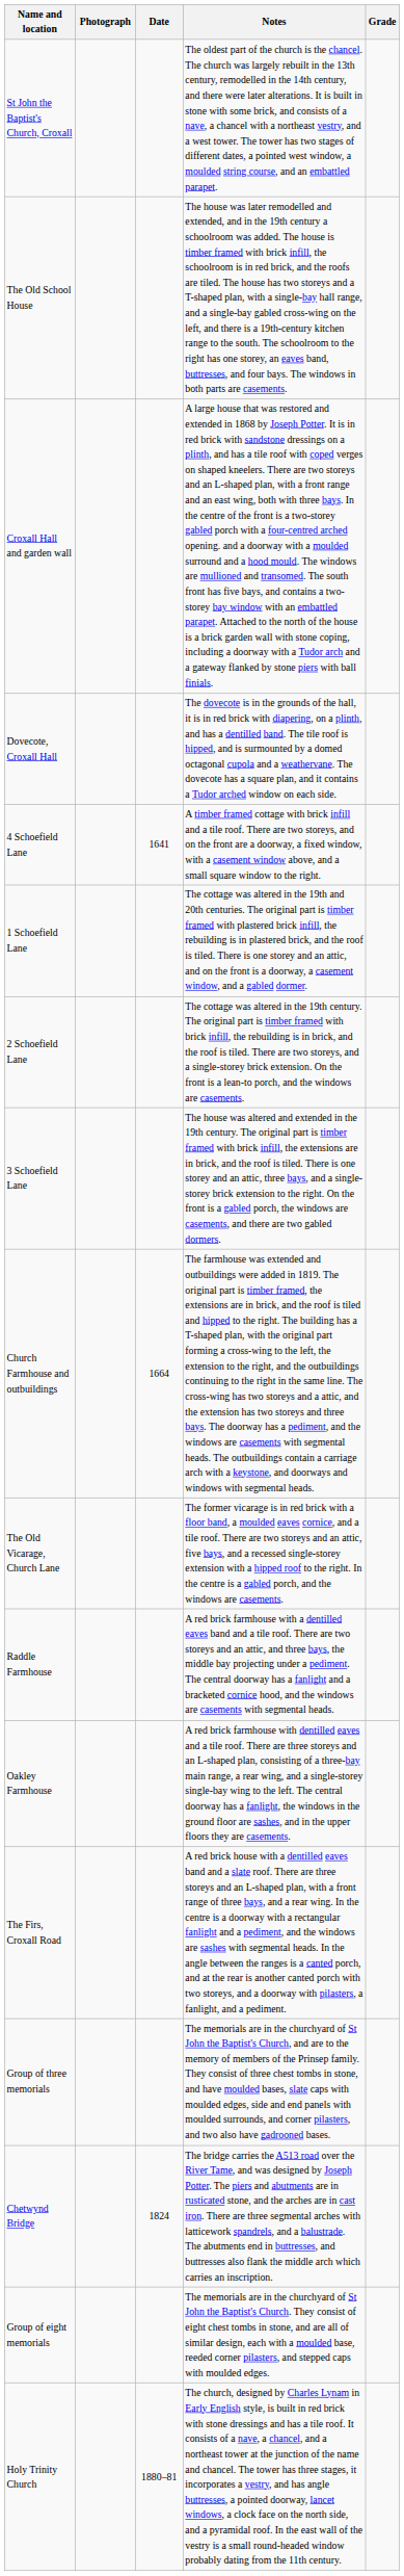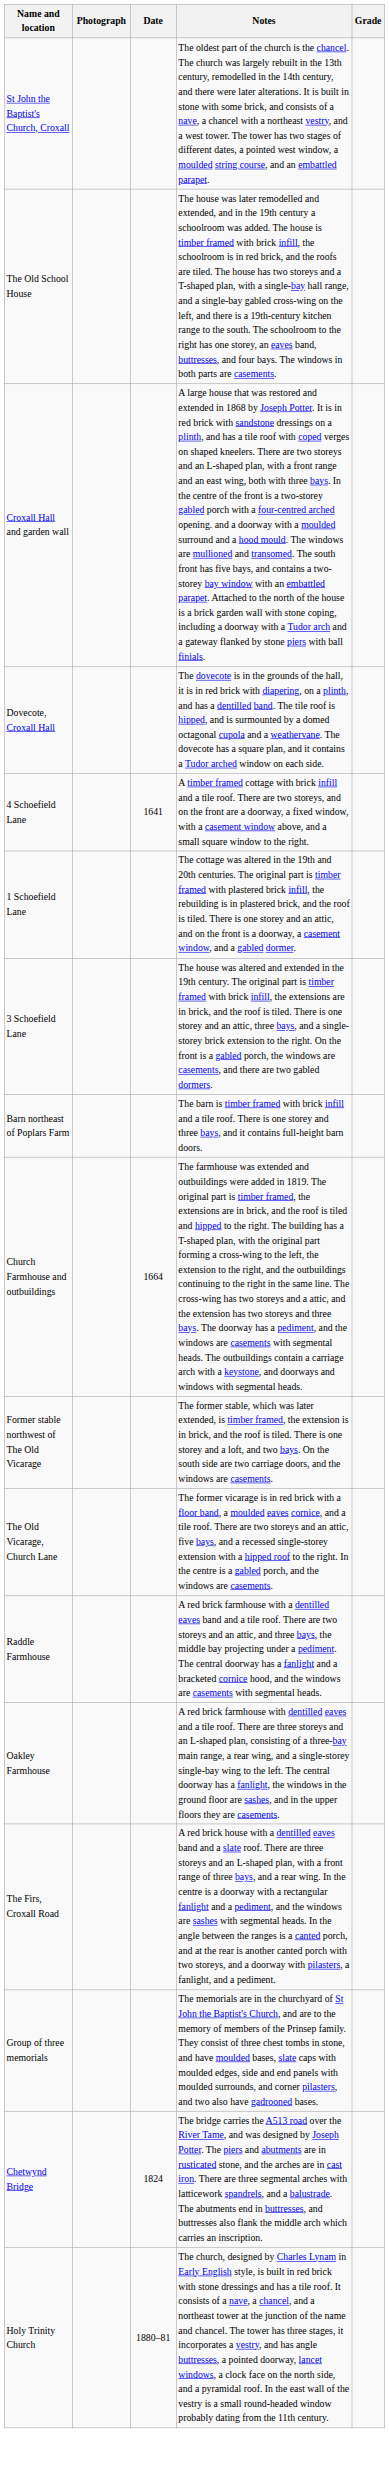 <table class="wikitable sortable plainrowheaders" style="width:100%; border:0; text-align:left; line-height:150%;">
 <tr>
 <th scope="col"  style="width:150px">Name and location</th>
 <th scope="col"  style="width:100px" class="unsortable">Photograph</th>
 <th scope="col"  style="width:120px">Date</th>
 <th scope="col"  style="width:650px" class="unsortable">Notes</th>
 <th scope="col"  style="width:50px">Grade</th>
 </tr>
 <tr>
 <td><a href='#'>St John the Baptist's Church, Croxall</a><br><small></small></td>
 <td></td>
 <td align="center"></td>
 <td>The oldest part of the church is the <a href='#'>chancel</a>.  The church was largely rebuilt in the 13th century, remodelled in the 14th century, and there were later alterations.  It is built in stone with some brick, and consists of a <a href='#'>nave</a>, a chancel with a northeast <a href='#'>vestry</a>, and a west tower.  The tower has two stages of different dates, a pointed west window, a <a href='#'>moulded</a> <a href='#'>string course</a>, and an <a href='#'>embattled</a> <a href='#'>parapet</a>.</td>
 <td align="center" ></td>
 </tr>
 <tr>
 <td>The Old School House<br><small></small></td>
 <td></td>
 <td align="center"></td>
 <td>The house was later remodelled and extended, and in the 19th century a schoolroom was added.  The house is <a href='#'>timber framed</a> with brick <a href='#'>infill</a>, the schoolroom is in red brick, and the roofs are tiled.  The house has two storeys and a T-shaped plan, with a single-<a href='#'>bay</a> hall range, and a single-bay gabled cross-wing on the left, and there is a 19th-century kitchen range to the south.  The schoolroom to the right has one storey, an <a href='#'>eaves</a> band, <a href='#'>buttresses</a>, and four bays.  The windows in both parts are <a href='#'>casements</a>.</td>
 <td align="center" ></td>
 </tr>
 <tr>
 <td><a href='#'>Croxall Hall</a> and garden wall<br><small></small></td>
 <td></td>
 <td align="center"></td>
 <td>A large house that was restored and extended in 1868 by <a href='#'>Joseph Potter</a>.  It is in red brick with <a href='#'>sandstone</a> dressings on a <a href='#'>plinth</a>, and has a tile roof with <a href='#'>coped</a> verges on shaped kneelers. There are two storeys and an L-shaped plan, with a front range and an east wing, both with three <a href='#'>bays</a>.  In the centre of the front is a two-storey <a href='#'>gabled</a> porch with a <a href='#'>four-centred arched</a> opening. and a doorway with a <a href='#'>moulded</a> surround and a <a href='#'>hood mould</a>.  The windows are <a href='#'>mullioned</a> and <a href='#'>transomed</a>.  The south front has five bays, and contains a two-storey <a href='#'>bay window</a> with an <a href='#'>embattled</a> <a href='#'>parapet</a>.  Attached to the north of the house is a brick garden wall with stone coping, including a doorway with a <a href='#'>Tudor arch</a> and a gateway flanked by stone <a href='#'>piers</a> with ball <a href='#'>finials</a>.</td>
 <td align="center" ></td>
 </tr>
 <tr>
 <td>Dovecote, <a href='#'>Croxall Hall</a><br><small></small></td>
 <td></td>
 <td align="center"></td>
 <td>The <a href='#'>dovecote</a> is in the grounds of the hall, it is in red brick with <a href='#'>diapering</a>, on a <a href='#'>plinth</a>, and has a <a href='#'>dentilled</a> <a href='#'>band</a>.  The tile roof is <a href='#'>hipped</a>, and is surmounted by a domed octagonal <a href='#'>cupola</a> and a <a href='#'>weathervane</a>.  The dovecote has a square plan, and it contains a <a href='#'>Tudor arched</a> window on each side.</td>
 <td align="center" ></td>
 </tr>
 <tr>
 <td>4 Schoefield Lane<br><small></small></td>
 <td></td>
 <td align="center">1641</td>
 <td>A <a href='#'>timber framed</a> cottage with brick <a href='#'>infill</a> and a tile roof.  There are two storeys, and on the front are a doorway, a fixed window, with a <a href='#'>casement window</a> above, and a small square window to the right.</td>
 <td align="center" ></td>
 </tr>
 <tr>
 <td>1 Schoefield Lane<br><small></small></td>
 <td></td>
 <td align="center"></td>
 <td>The cottage was altered in the 19th and 20th centuries.  The original part is <a href='#'>timber framed</a> with plastered brick <a href='#'>infill</a>, the rebuilding is in plastered brick, and the roof is tiled.  There is one storey and an attic, and on the front is a doorway, a <a href='#'>casement window</a>, and a <a href='#'>gabled</a> <a href='#'>dormer</a>.</td>
 <td align="center" ></td>
 </tr>
 <tr>
-<td>2 Schoefield Lane<br><small></small></td>
-<td></td>
-<td align="center"></td>
-<td>The cottage was altered in the 19th century.  The original part is <a href='#'>timber framed</a> with brick <a href='#'>infill</a>, the rebuilding is in brick, and the roof is tiled.  There are two storeys, and a single-storey brick extension.  On the front is a lean-to porch, and the windows are <a href='#'>casements</a>.</td>
-<td align="center" ></td>
-</tr>
-<tr>
 <td>3 Schoefield Lane<br><small></small></td>
 <td></td>
 <td align="center"></td>
 <td>The house was altered and extended in the 19th century.  The original part is <a href='#'>timber framed</a> with brick <a href='#'>infill</a>, the extensions are in brick, and the roof is tiled.  There is one storey and an attic, three <a href='#'>bays</a>, and a single-storey brick extension to the right.  On the front is a <a href='#'>gabled</a> porch, the windows are <a href='#'>casements</a>, and there are two gabled <a href='#'>dormers</a>.</td>
 <td align="center" ></td>
 </tr>
 <tr>
+<td>Barn northeast of Poplars Farm<br><small></small></td>
+<td></td>
+<td align="center"></td>
+<td>The barn is <a href='#'>timber framed</a> with brick <a href='#'>infill</a> and a tile roof.  There is one storey and three <a href='#'>bays</a>, and it contains full-height barn doors.</td>
+<td align="center" ></td>
+</tr>
+<tr>
 <td>Church Farmhouse and outbuildings<br><small></small></td>
 <td></td>
 <td align="center">1664</td>
 <td>The farmhouse was extended and outbuildings were added in 1819.  The original part is <a href='#'>timber framed</a>, the extensions are in brick, and the roof is tiled and <a href='#'>hipped</a> to the right.  The building has a T-shaped plan, with the original part forming a cross-wing to the left, the extension to the right, and the outbuildings continuing to the right in the same line.  The cross-wing has two storeys and a attic, and the extension has two storeys and three <a href='#'>bays</a>.  The doorway has a <a href='#'>pediment</a>, and the windows are <a href='#'>casements</a> with segmental heads.  The outbuildings contain a carriage arch with a <a href='#'>keystone</a>, and doorways and windows with segmental heads.</td>
+<td align="center" ></td>
+</tr>
+<tr>
+<td>Former stable northwest of The Old Vicarage<br><small></small></td>
+<td></td>
+<td align="center"></td>
+<td>The former stable, which was later extended, is <a href='#'>timber framed</a>, the extension is in brick, and the roof is tiled.  There is one storey and a loft, and two <a href='#'>bays</a>.  On the south side are two carriage doors, and the windows are <a href='#'>casements</a>.</td>
 <td align="center" ></td>
 </tr>
 <tr>
 <td>The Old Vicarage,<br>Church Lane<br><small></small></td>
 <td></td>
 <td align="center"></td>
 <td>The former vicarage is in red brick with a <a href='#'>floor band</a>, a <a href='#'>moulded</a> <a href='#'>eaves</a> <a href='#'>cornice</a>, and a tile roof.  There are two storeys and an attic, five <a href='#'>bays</a>, and a recessed single-storey extension with a <a href='#'>hipped roof</a> to the right.  In the centre is a <a href='#'>gabled</a> porch, and the windows are <a href='#'>casements</a>.</td>
 <td align="center" ></td>
 </tr>
 <tr>
 <td>Raddle Farmhouse<br><small></small></td>
 <td></td>
 <td align="center"></td>
 <td>A red brick farmhouse with a <a href='#'>dentilled</a> <a href='#'>eaves</a> band and a tile roof.  There are two storeys and an attic, and three <a href='#'>bays</a>, the middle bay projecting under a <a href='#'>pediment</a>.  The central doorway has a <a href='#'>fanlight</a> and a bracketed <a href='#'>cornice</a> hood, and the windows are <a href='#'>casements</a> with segmental heads.</td>
 <td align="center" ></td>
 </tr>
 <tr>
 <td>Oakley Farmhouse<br><small></small></td>
 <td></td>
 <td align="center"></td>
 <td>A red brick farmhouse with <a href='#'>dentilled</a> <a href='#'>eaves</a> and a tile roof.  There are three storeys and an L-shaped plan, consisting of a three-<a href='#'>bay</a> main range, a rear wing, and a single-storey single-bay wing to the left.  The central doorway has a <a href='#'>fanlight</a>, the windows in the ground floor are <a href='#'>sashes</a>, and in the upper floors they are <a href='#'>casements</a>.</td>
 <td align="center" ></td>
 </tr>
 <tr>
 <td>The Firs, Croxall Road<br><small></small></td>
 <td></td>
 <td align="center"></td>
 <td>A red brick house with a <a href='#'>dentilled</a> <a href='#'>eaves</a> band and a <a href='#'>slate</a> roof.  There are three storeys and an L-shaped plan, with a front range of three <a href='#'>bays</a>, and a rear wing.  In the centre is a doorway with a rectangular <a href='#'>fanlight</a> and a <a href='#'>pediment</a>, and the windows are <a href='#'>sashes</a> with segmental heads.  In the angle between the ranges is a <a href='#'>canted</a> porch, and at the rear is another canted porch with two storeys, and a doorway with <a href='#'>pilasters</a>, a fanlight, and a pediment.</td>
 <td align="center" ></td>
 </tr>
 <tr>
 <td>Group of three memorials<br><small></small></td>
 <td></td>
 <td align="center"></td>
 <td>The memorials are in the churchyard of <a href='#'>St John the Baptist's Church</a>, and are to the memory of members of the Prinsep family.  They consist of three chest tombs in stone, and have <a href='#'>moulded</a> bases, <a href='#'>slate</a> caps with moulded edges, side and end panels with moulded surrounds, and corner <a href='#'>pilasters</a>, and two also have <a href='#'>gadrooned</a> bases.</td>
 <td align="center" ></td>
 </tr>
 <tr>
 <td><a href='#'>Chetwynd Bridge</a><br><small></small></td>
 <td></td>
 <td align="center">1824</td>
 <td>The bridge carries the <a href='#'>A513 road</a> over the <a href='#'>River Tame</a>, and was designed by <a href='#'>Joseph Potter</a>.  The <a href='#'>piers</a> and <a href='#'>abutments</a> are in <a href='#'>rusticated</a> stone, and the arches are in <a href='#'>cast iron</a>.  There are three segmental arches with latticework <a href='#'>spandrels</a>, and a <a href='#'>balustrade</a>.  The abutments end in <a href='#'>buttresses</a>, and buttresses also flank the middle arch which carries an inscription.</td>
 <td align="center" ></td>
 </tr>
 <tr>
-<td>Group of eight memorials<br><small></small></td>
-<td></td>
-<td align="center"></td>
-<td>The memorials are in the churchyard of <a href='#'>St John the Baptist's Church</a>.  They consist of eight chest tombs in stone, and are all of similar design, each with a <a href='#'>moulded</a> base, reeded corner <a href='#'>pilasters</a>, and stepped caps with moulded edges.</td>
-<td align="center" ></td>
-</tr>
-<tr>
 <td>Holy Trinity Church<br><small></small></td>
 <td></td>
 <td align="center">1880–81</td>
 <td>The church, designed by <a href='#'>Charles Lynam</a> in <a href='#'>Early English</a> style, is built in red brick with stone dressings and has a tile roof.  It consists of a <a href='#'>nave</a>, a <a href='#'>chancel</a>, and a northeast tower at the junction of the name and chancel.  The tower has three stages, it incorporates a <a href='#'>vestry</a>, and has angle <a href='#'>buttresses</a>, a pointed doorway, <a href='#'>lancet windows</a>, a clock face on the north side, and a pyramidal roof.  In the east wall of the vestry is a small round-headed window probably dating from the 11th century.</td>
 <td align="center" ></td>
 </tr>
 <tr>
 </tr>
 </table>
